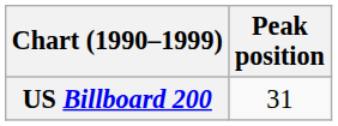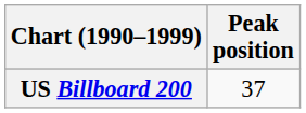 <table class="wikitable sortable plainrowheaders" style="text-align:center">
 <tr>
 <th scope="col">Chart (1990–1999)</th>
 <th scope="col">Peak<br> position</th>
 </tr>
 <tr>
 <th scope="row">US <em><a href='#'>Billboard 200</a></em></th>
-<td style="text-align:center;">31</td>
+<td style="text-align:center;">37</td>
 </tr>
 </table>
